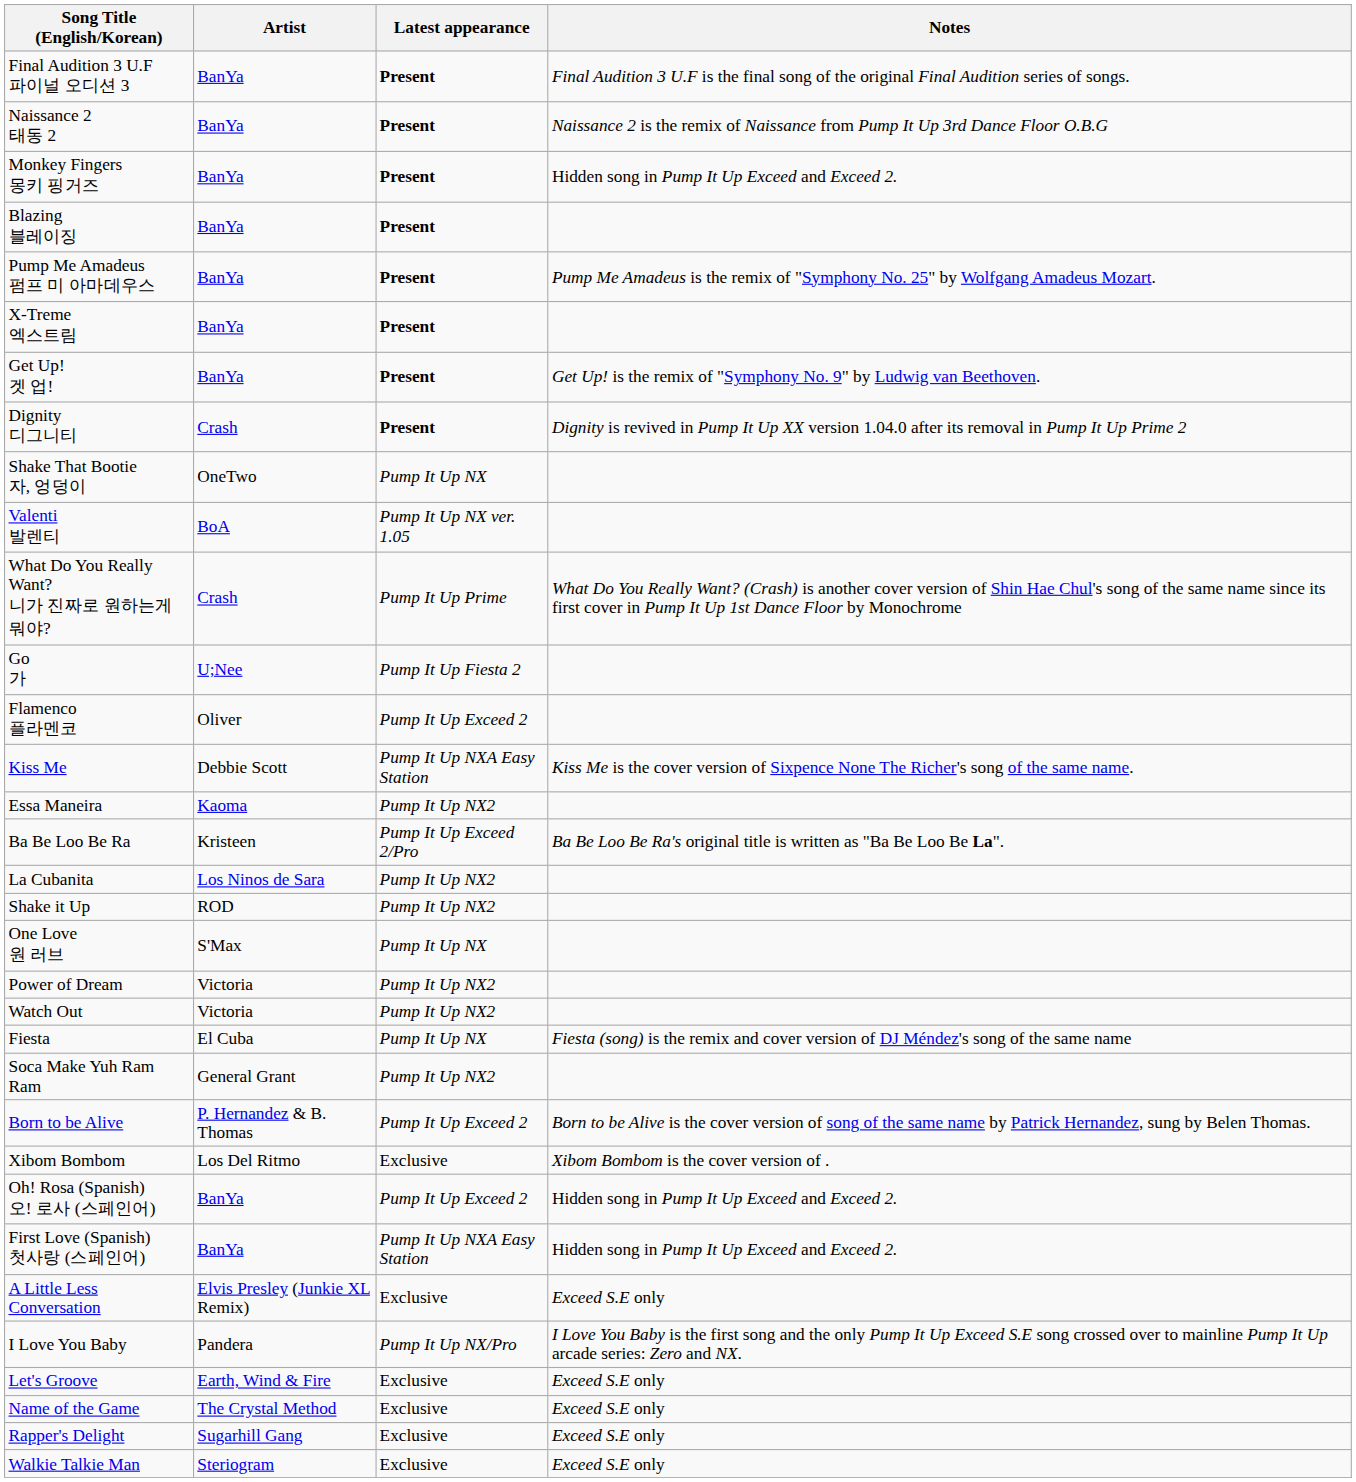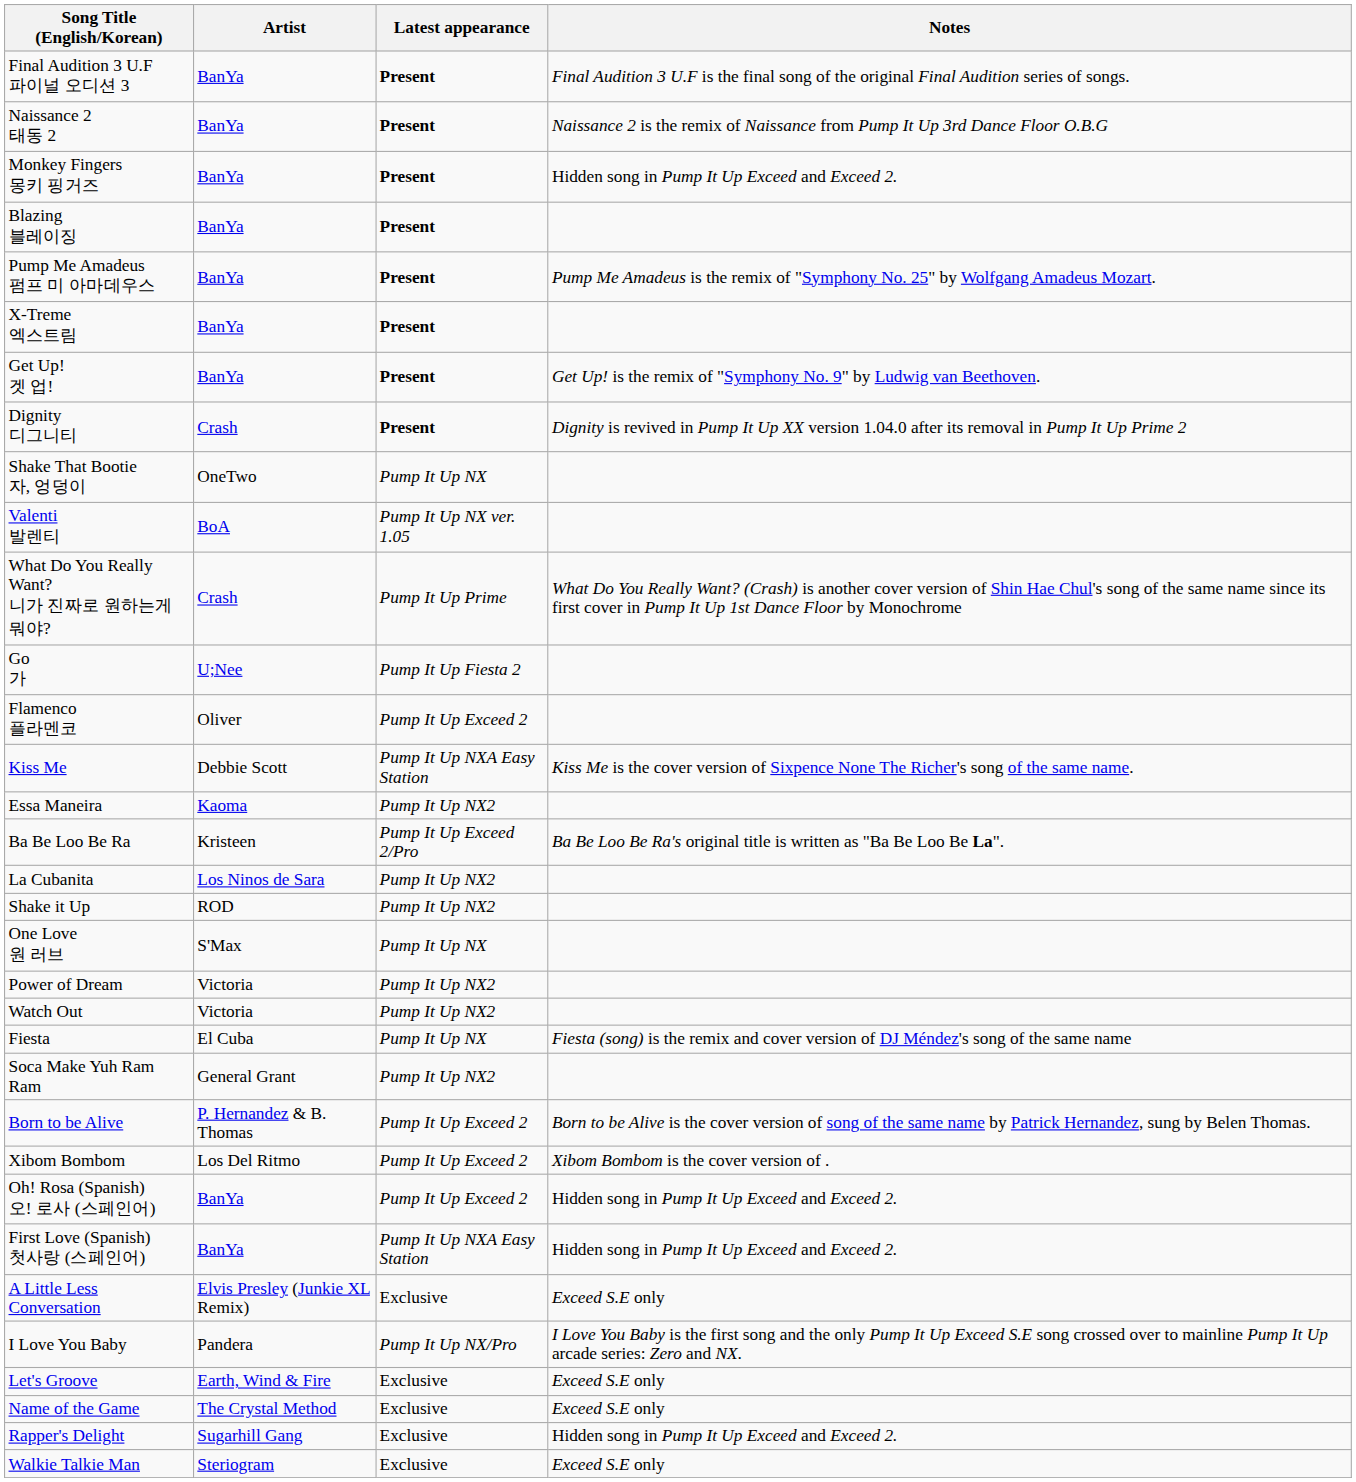 <table class="wikitable sortable">
 <tr>
 <th>Song Title<br>(English/Korean)</th>
 <th>Artist</th>
 <th>Latest appearance</th>
 <th>Notes</th>
 </tr>
 <tr>
 <td>Final Audition 3 U.F<br>파이널 오디션 3</td>
 <td><a href='#'>BanYa</a></td>
 <td><strong>Present</strong></td>
 <td><em>Final Audition 3 U.F</em> is the final song of the original <em>Final Audition </em>series of songs.</td>
 </tr>
 <tr>
 <td>Naissance 2<br>태동 2</td>
 <td><a href='#'>BanYa</a></td>
 <td><strong>Present</strong></td>
 <td><em>Naissance 2</em> is the remix of <em>Naissance</em> from <em>Pump It Up 3rd Dance Floor O.B.G</em></td>
 </tr>
 <tr>
 <td>Monkey Fingers<br>몽키 핑거즈</td>
 <td><a href='#'>BanYa</a></td>
 <td><strong>Present</strong></td>
 <td>Hidden song in <em>Pump It Up Exceed</em> and <em>Exceed 2.</em></td>
 </tr>
 <tr>
 <td>Blazing<br>블레이징</td>
 <td><a href='#'>BanYa</a></td>
 <td><strong>Present</strong></td>
 <td></td>
 </tr>
 <tr>
 <td>Pump Me Amadeus<br>펌프 미 아마데우스</td>
 <td><a href='#'>BanYa</a></td>
 <td><strong>Present</strong></td>
 <td><em>Pump Me Amadeus</em> is the remix of "<a href='#'>Symphony No. 25</a>" by <a href='#'>Wolfgang Amadeus Mozart</a>.</td>
 </tr>
 <tr>
 <td>X-Treme<br>엑스트림</td>
 <td><a href='#'>BanYa</a></td>
 <td><strong>Present</strong></td>
 <td></td>
 </tr>
 <tr>
 <td>Get Up!<br>겟 업!</td>
 <td><a href='#'>BanYa</a></td>
 <td><strong>Present</strong></td>
 <td><em>Get Up!</em> is the remix of "<a href='#'>Symphony No. 9</a>" by <a href='#'>Ludwig van Beethoven</a>.</td>
 </tr>
 <tr>
 <td>Dignity<br>디그니티</td>
 <td><a href='#'>Crash</a></td>
 <td><strong>Present</strong></td>
 <td><em>Dignity</em> is revived in <em>Pump It Up XX</em> version 1.04.0 after its removal in <em>Pump It Up Prime 2</em></td>
 </tr>
 <tr>
 <td>Shake That Bootie<br>자, 엉덩이</td>
 <td>OneTwo</td>
 <td><em>Pump It Up NX</em></td>
 <td></td>
 </tr>
 <tr>
 <td><a href='#'>Valenti</a><br>발렌티</td>
 <td><a href='#'>BoA</a></td>
 <td><em>Pump It Up NX ver. 1.05</em></td>
 <td></td>
 </tr>
 <tr>
 <td>What Do You Really Want?<br>니가 진짜로 원하는게 뭐야?</td>
 <td><a href='#'>Crash</a></td>
 <td><em>Pump It Up Prime</em></td>
 <td><em>What Do You Really Want? (Crash)</em> is another cover version of <a href='#'>Shin Hae Chul</a>'s song of the same name since its first cover in <em>Pump It Up 1st Dance Floor</em> by Monochrome</td>
 </tr>
 <tr>
 <td>Go<br>가</td>
 <td><a href='#'>U;Nee</a></td>
 <td><em>Pump It Up Fiesta 2</em></td>
 <td></td>
 </tr>
 <tr>
 <td>Flamenco<br>플라멘코</td>
 <td>Oliver</td>
 <td><em>Pump It Up Exceed 2</em></td>
 <td></td>
 </tr>
 <tr>
 <td><a href='#'>Kiss Me</a></td>
 <td>Debbie Scott</td>
 <td><em>Pump It Up NXA Easy Station</em></td>
 <td><em>Kiss Me</em> is the cover version of <a href='#'>Sixpence None The Richer</a>'s song <a href='#'>of the same name</a>.</td>
 </tr>
 <tr>
 <td>Essa Maneira</td>
 <td><a href='#'>Kaoma</a></td>
 <td><em>Pump It Up NX2</em></td>
 <td></td>
 </tr>
 <tr>
 <td>Ba Be Loo Be Ra</td>
 <td>Kristeen</td>
 <td><em>Pump It Up Exceed 2/Pro</em></td>
 <td><em>Ba Be Loo Be Ra's</em> original title is written as "Ba Be Loo Be <strong>La</strong>".</td>
 </tr>
 <tr>
 <td>La Cubanita</td>
 <td><a href='#'>Los Ninos de Sara</a></td>
 <td><em>Pump It Up NX2</em></td>
 <td></td>
 </tr>
 <tr>
 <td>Shake it Up</td>
 <td>ROD</td>
 <td><em>Pump It Up NX2</em></td>
 <td></td>
 </tr>
 <tr>
 <td>One Love<br>원 러브</td>
 <td>S'Max</td>
 <td><em>Pump It Up NX</em></td>
 <td></td>
 </tr>
 <tr>
 <td>Power of Dream</td>
 <td>Victoria</td>
 <td><em>Pump It Up NX2</em></td>
 <td></td>
 </tr>
 <tr>
 <td>Watch Out</td>
 <td>Victoria</td>
 <td><em>Pump It Up NX2</em></td>
 <td></td>
 </tr>
 <tr>
 <td>Fiesta</td>
 <td>El Cuba</td>
 <td><em>Pump It Up NX</em></td>
 <td><em>Fiesta (song)</em> is the remix and cover version of <a href='#'>DJ Méndez</a>'s song of the same name</td>
 </tr>
 <tr>
 <td>Soca Make Yuh Ram Ram</td>
 <td>General Grant</td>
 <td><em>Pump It Up NX2</em></td>
 <td></td>
 </tr>
 <tr>
 <td><a href='#'>Born to be Alive</a></td>
 <td><a href='#'>P. Hernandez</a> & B. Thomas</td>
 <td><em>Pump It Up Exceed 2</em></td>
 <td><em>Born to be Alive</em> is the cover version of <a href='#'>song of the same name</a> by <a href='#'>Patrick Hernandez</a>, sung by Belen Thomas.</td>
 </tr>
 <tr>
 <td>Xibom Bombom</td>
 <td>Los Del Ritmo</td>
-<td>Exclusive</td>
+<td><em>Pump It Up Exceed 2</em></td>
 <td><em>Xibom Bombom</em> is the cover version of  .</td>
 </tr>
 <tr>
 <td>Oh! Rosa (Spanish)<br>오! 로사 (스페인어)</td>
 <td><a href='#'>BanYa</a></td>
 <td><em>Pump It Up Exceed 2</em></td>
 <td>Hidden song in <em>Pump It Up Exceed</em> and <em>Exceed 2.</em></td>
 </tr>
 <tr>
 <td>First Love (Spanish)<br>첫사랑 (스페인어)</td>
 <td><a href='#'>BanYa</a></td>
 <td><em>Pump It Up NXA Easy Station</em></td>
 <td>Hidden song in <em>Pump It Up Exceed</em> and <em>Exceed 2.</em></td>
 </tr>
 <tr>
 <td><a href='#'>A Little Less Conversation</a></td>
 <td><a href='#'>Elvis Presley</a> (<a href='#'>Junkie XL</a> Remix)</td>
 <td>Exclusive</td>
 <td><em>Exceed S.E</em> only</td>
 </tr>
 <tr>
 <td>I Love You Baby</td>
 <td>Pandera</td>
 <td><em>Pump It Up NX/Pro</em></td>
 <td><em>I Love You Baby</em> is the first song and the only <em>Pump It Up Exceed S.E</em> song crossed over to mainline <em>Pump It Up</em> arcade series: <em>Zero</em> and <em>NX</em>.</td>
 </tr>
 <tr>
 <td><a href='#'>Let's Groove</a></td>
 <td><a href='#'>Earth, Wind & Fire</a></td>
 <td>Exclusive</td>
 <td><em>Exceed S.E</em> only</td>
 </tr>
 <tr>
 <td><a href='#'>Name of the Game</a></td>
 <td><a href='#'>The Crystal Method</a></td>
 <td>Exclusive</td>
 <td><em>Exceed S.E</em> only</td>
 </tr>
 <tr>
 <td><a href='#'>Rapper's Delight</a></td>
 <td><a href='#'>Sugarhill Gang</a></td>
 <td>Exclusive</td>
-<td><em>Exceed S.E</em> only</td>
+<td>Hidden song in <em>Pump It Up Exceed</em> and <em>Exceed 2.</em></td>
 </tr>
 <tr>
 <td><a href='#'>Walkie Talkie Man</a></td>
 <td><a href='#'>Steriogram</a></td>
 <td>Exclusive</td>
 <td><em>Exceed S.E</em> only</td>
 </tr>
 </table>
